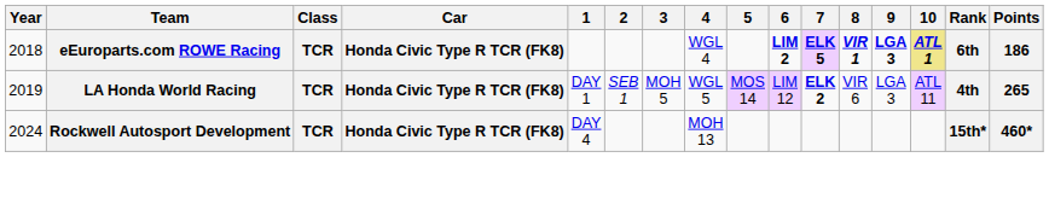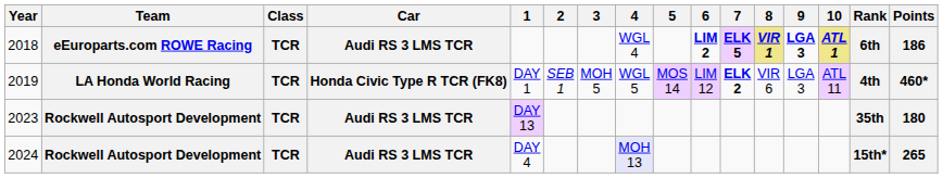 <table class="wikitable" style="text-align:center; font-size:90%">
 <tr>
 <th>Year</th>
 <th>Team</th>
 <th>Class</th>
 <th>Car</th>
 <th>1</th>
 <th>2</th>
 <th>3</th>
 <th>4</th>
 <th>5</th>
 <th>6</th>
 <th>7</th>
 <th>8</th>
 <th>9</th>
 <th>10</th>
 <th>Rank</th>
 <th>Points</th>
 </tr>
 <tr>
 <td>2018</td>
 <th>eEuroparts.com <a href='#'>ROWE Racing</a></th>
 <th>TCR</th>
-<th>Honda Civic Type R TCR (FK8)</th>
+<th>Audi RS 3 LMS TCR</th>
 <td style="background:#;"></td>
 <td></td>
 <td style="background:#;"></td>
 <td style="background:#;"><a href='#'>WGL</a><br>4</td>
 <td style="background:#;"></td>
 <td><a href='#'><strong>LIM</strong></a><br><strong>2</strong></td>
 <td style="background:#efcfff;"><a href='#'><strong>ELK</strong></a><br><strong>5</strong></td>
-<td><a href='#'><strong><em>VIR</em></strong></a><br><strong><em>1</em></strong></td>
+<td style="background: khaki;"><a href='#'><strong><em>VIR</em></strong></a><br><strong><em>1</em></strong></td>
 <td><a href='#'><strong>LGA</strong></a><br><strong>3</strong></td>
 <td style="background: khaki;"><a href='#'><strong><em>ATL</em></strong></a><br><strong><em>1</em></strong></td>
 <th>6th</th>
 <th>186</th>
 </tr>
 <tr>
 <td>2019</td>
 <th>LA Honda World Racing</th>
 <th>TCR</th>
 <th>Honda Civic Type R TCR (FK8)</th>
 <td style="background:#;"><a href='#'>DAY</a><br>1</td>
 <td style="background:#;"><a href='#'><em>SEB</em></a><br><em>1</em></td>
 <td style="background:#;"><a href='#'>MOH</a><br>5</td>
 <td style="background:#;"><a href='#'>WGL</a><br>5</td>
 <td style="background:#efcfff;"><a href='#'>MOS</a><br>14</td>
 <td style="background:#efcfff;"><a href='#'>LIM</a><br>12</td>
 <td style="background:#;"><strong><a href='#'>ELK</a></strong><br><strong>2</strong></td>
 <td style="background:#;"><a href='#'>VIR</a><br>6</td>
 <td style="background:#;"><a href='#'>LGA</a><br>3</td>
 <td style="background:#efcfff;"><a href='#'>ATL</a><br>11</td>
 <th>4th</th>
-<th>265</th>
+<th>460*</th>
+</tr>
+<tr>
+<td>2023</td>
+<th>Rockwell Autosport Development</th>
+<th>TCR</th>
+<th>Audi RS 3 LMS TCR</th>
+<td style="background:#efcfff;"><a href='#'>DAY</a><br>13</td>
+<td></td>
+<td></td>
+<td></td>
+<td></td>
+<td></td>
+<td></td>
+<td></td>
+<td></td>
+<td></td>
+<th>35th</th>
+<th>180</th>
 </tr>
 <tr>
 <td>2024</td>
 <th>Rockwell Autosport Development</th>
 <th>TCR</th>
-<th>Honda Civic Type R TCR (FK8)</th>
+<th>Audi RS 3 LMS TCR</th>
 <td><a href='#'>DAY</a><br>4</td>
 <td></td>
 <td></td>
-<td><a href='#'>MOH</a><br>13</td>
+<td style="background: lavender;"><a href='#'>MOH</a><br>13</td>
 <td></td>
 <td></td>
 <td></td>
 <td></td>
 <td></td>
 <td></td>
 <th>15th*</th>
-<th>460*</th>
+<th>265</th>
 </tr>
 </table>
